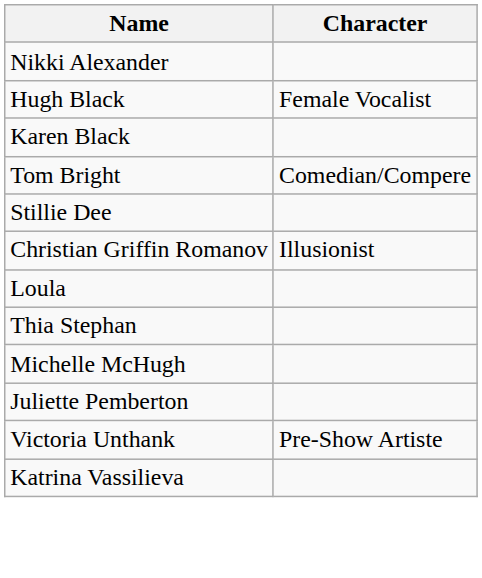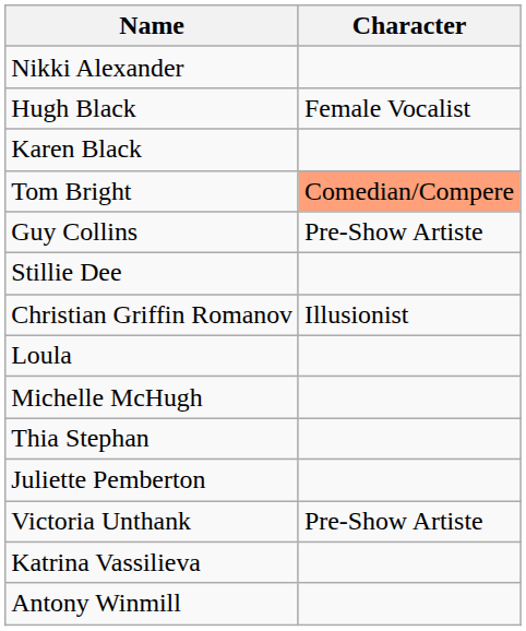 <table class="wikitable">
 <tr>
 <th>Name</th>
 <th>Character</th>
 </tr>
 <tr>
 <td>Nikki Alexander</td>
 <td></td>
 </tr>
 <tr>
 <td>Hugh Black</td>
 <td>Female Vocalist</td>
 </tr>
 <tr>
 <td>Karen Black</td>
 <td></td>
 </tr>
 <tr>
 <td>Tom Bright</td>
-<td>Comedian/Compere</td>
+<td style="background: lightsalmon;">Comedian/Compere</td>
+</tr>
+<tr>
+<td>Guy Collins</td>
+<td>Pre-Show Artiste</td>
 </tr>
 <tr>
 <td>Stillie Dee</td>
 <td></td>
 </tr>
 <tr>
 <td>Christian Griffin Romanov</td>
 <td>Illusionist</td>
 </tr>
 <tr>
 <td>Loula</td>
 <td></td>
 </tr>
 <tr>
-<td>Thia Stephan</td>
+<td>Michelle McHugh</td>
 <td></td>
 </tr>
 <tr>
-<td>Michelle McHugh</td>
+<td>Thia Stephan</td>
 <td></td>
 </tr>
 <tr>
 <td>Juliette Pemberton</td>
 <td></td>
 </tr>
 <tr>
 <td>Victoria Unthank</td>
 <td>Pre-Show Artiste</td>
 </tr>
 <tr>
 <td>Katrina Vassilieva</td>
 <td></td>
 </tr>
+<tr>
+<td>Antony Winmill</td>
+<td></td>
+</tr>
 </table>
